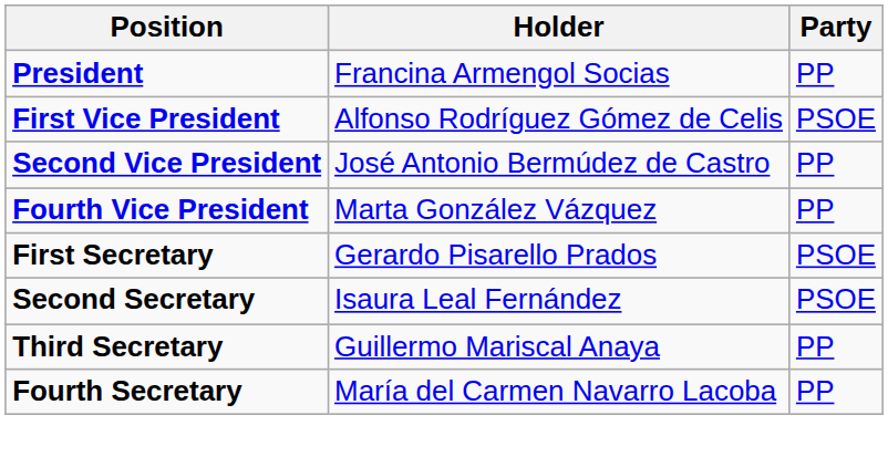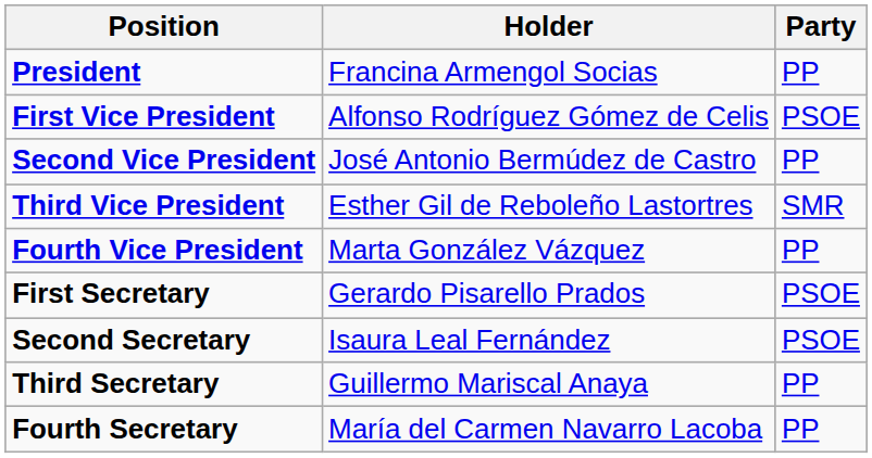 <table class="wikitable" style="margin:1em auto;">
 <tr>
 <th>Position</th>
 <th>Holder</th>
 <th>Party</th>
 </tr>
 <tr>
 <td><strong><a href='#'>President</a></strong></td>
 <td><a href='#'>Francina Armengol Socias</a></td>
 <td> <a href='#'>PP</a></td>
 </tr>
 <tr>
 <td><strong><a href='#'>First Vice President</a></strong></td>
 <td><a href='#'>Alfonso Rodríguez Gómez de Celis</a></td>
 <td> <a href='#'>PSOE</a></td>
 </tr>
 <tr>
 <td><strong><a href='#'>Second Vice President</a></strong></td>
 <td><a href='#'>José Antonio Bermúdez de Castro</a></td>
 <td> <a href='#'>PP</a></td>
+</tr>
+<tr>
+<td><strong><a href='#'>Third Vice President</a></strong></td>
+<td><a href='#'>Esther Gil de Reboleño Lastortres</a></td>
+<td> <a href='#'>SMR</a></td>
 </tr>
 <tr>
 <td><strong><a href='#'>Fourth Vice President</a></strong></td>
 <td><a href='#'>Marta González Vázquez</a></td>
 <td> <a href='#'>PP</a></td>
 </tr>
 <tr>
 <td><strong>First Secretary</strong></td>
 <td><a href='#'>Gerardo Pisarello Prados</a></td>
 <td> <a href='#'>PSOE</a></td>
 </tr>
 <tr>
 <td><strong>Second Secretary</strong></td>
 <td><a href='#'>Isaura Leal Fernández</a></td>
 <td> <a href='#'>PSOE</a></td>
 </tr>
 <tr>
 <td><strong>Third Secretary</strong></td>
 <td><a href='#'>Guillermo Mariscal Anaya</a></td>
 <td> <a href='#'>PP</a></td>
 </tr>
 <tr>
 <td><strong>Fourth Secretary</strong></td>
 <td><a href='#'>María del Carmen Navarro Lacoba</a></td>
 <td> <a href='#'>PP</a></td>
 </tr>
 </table>
